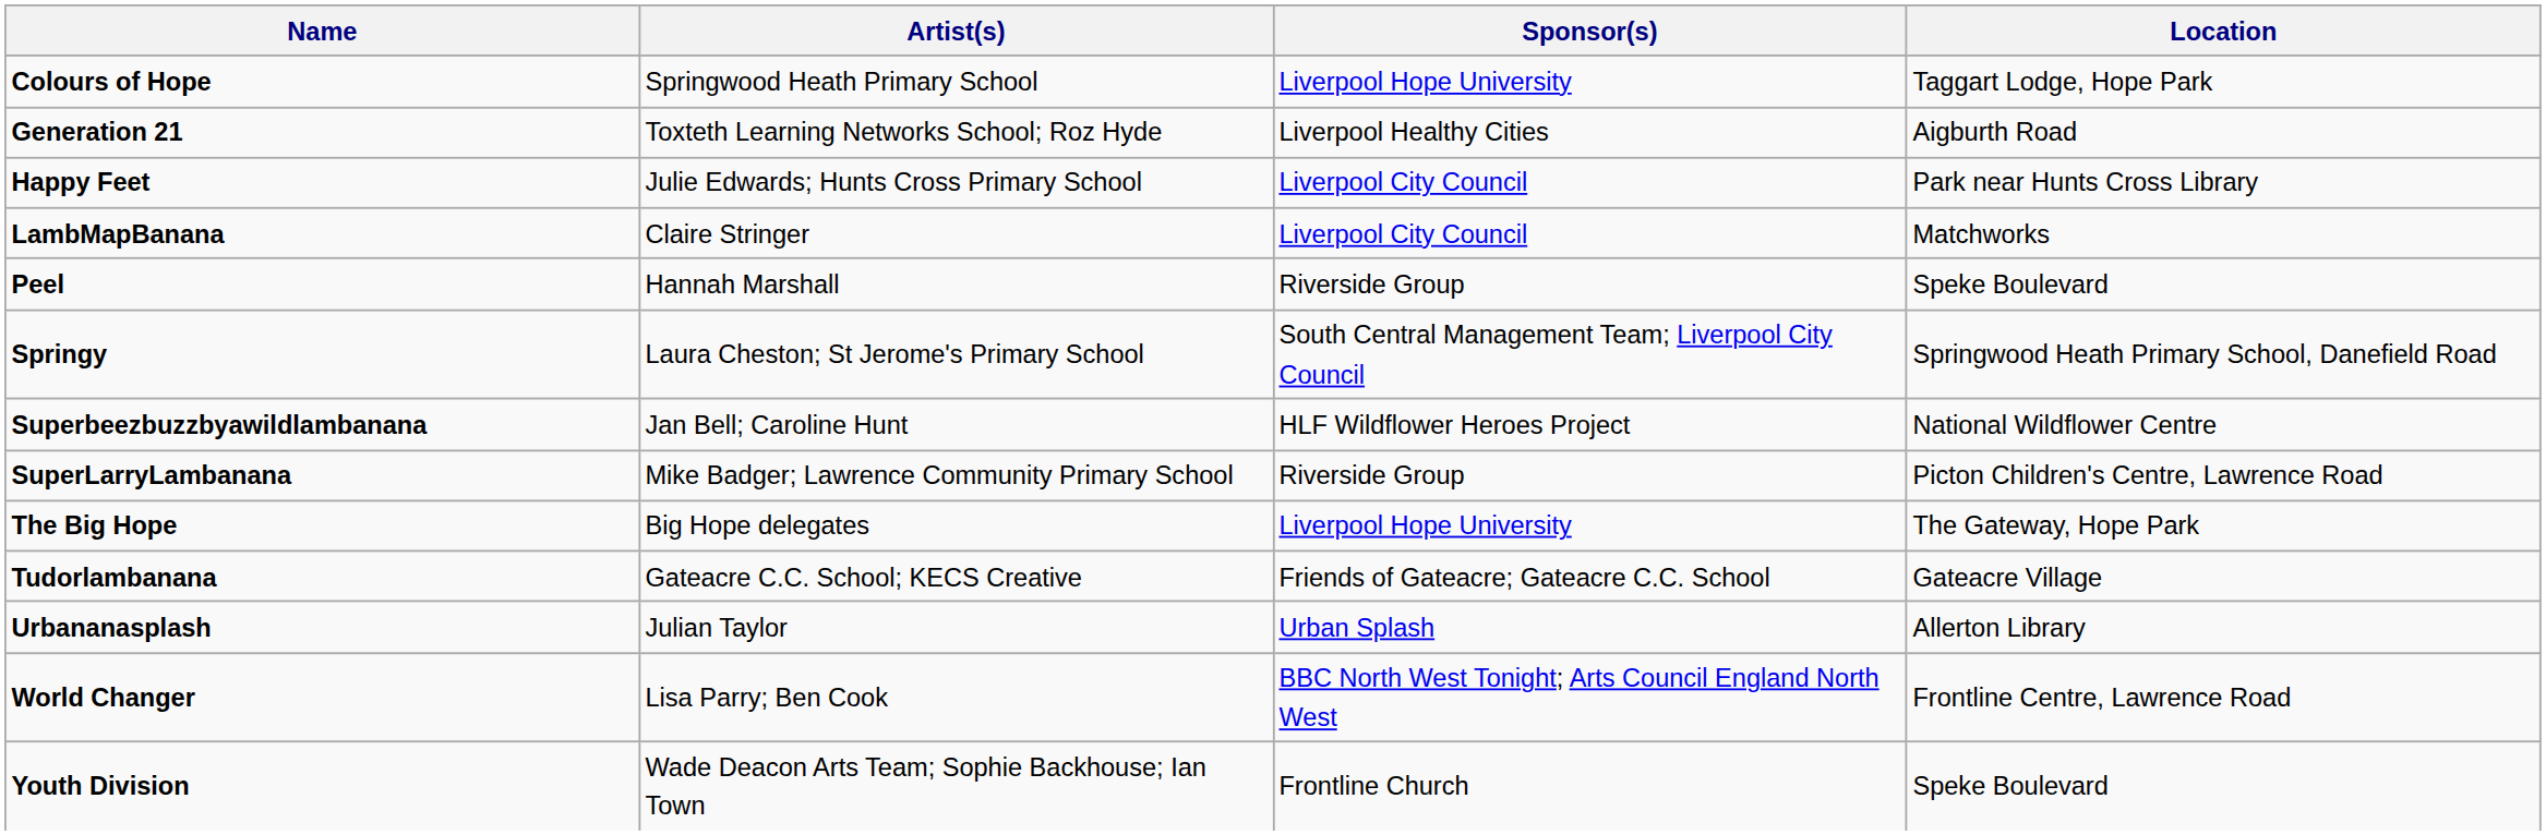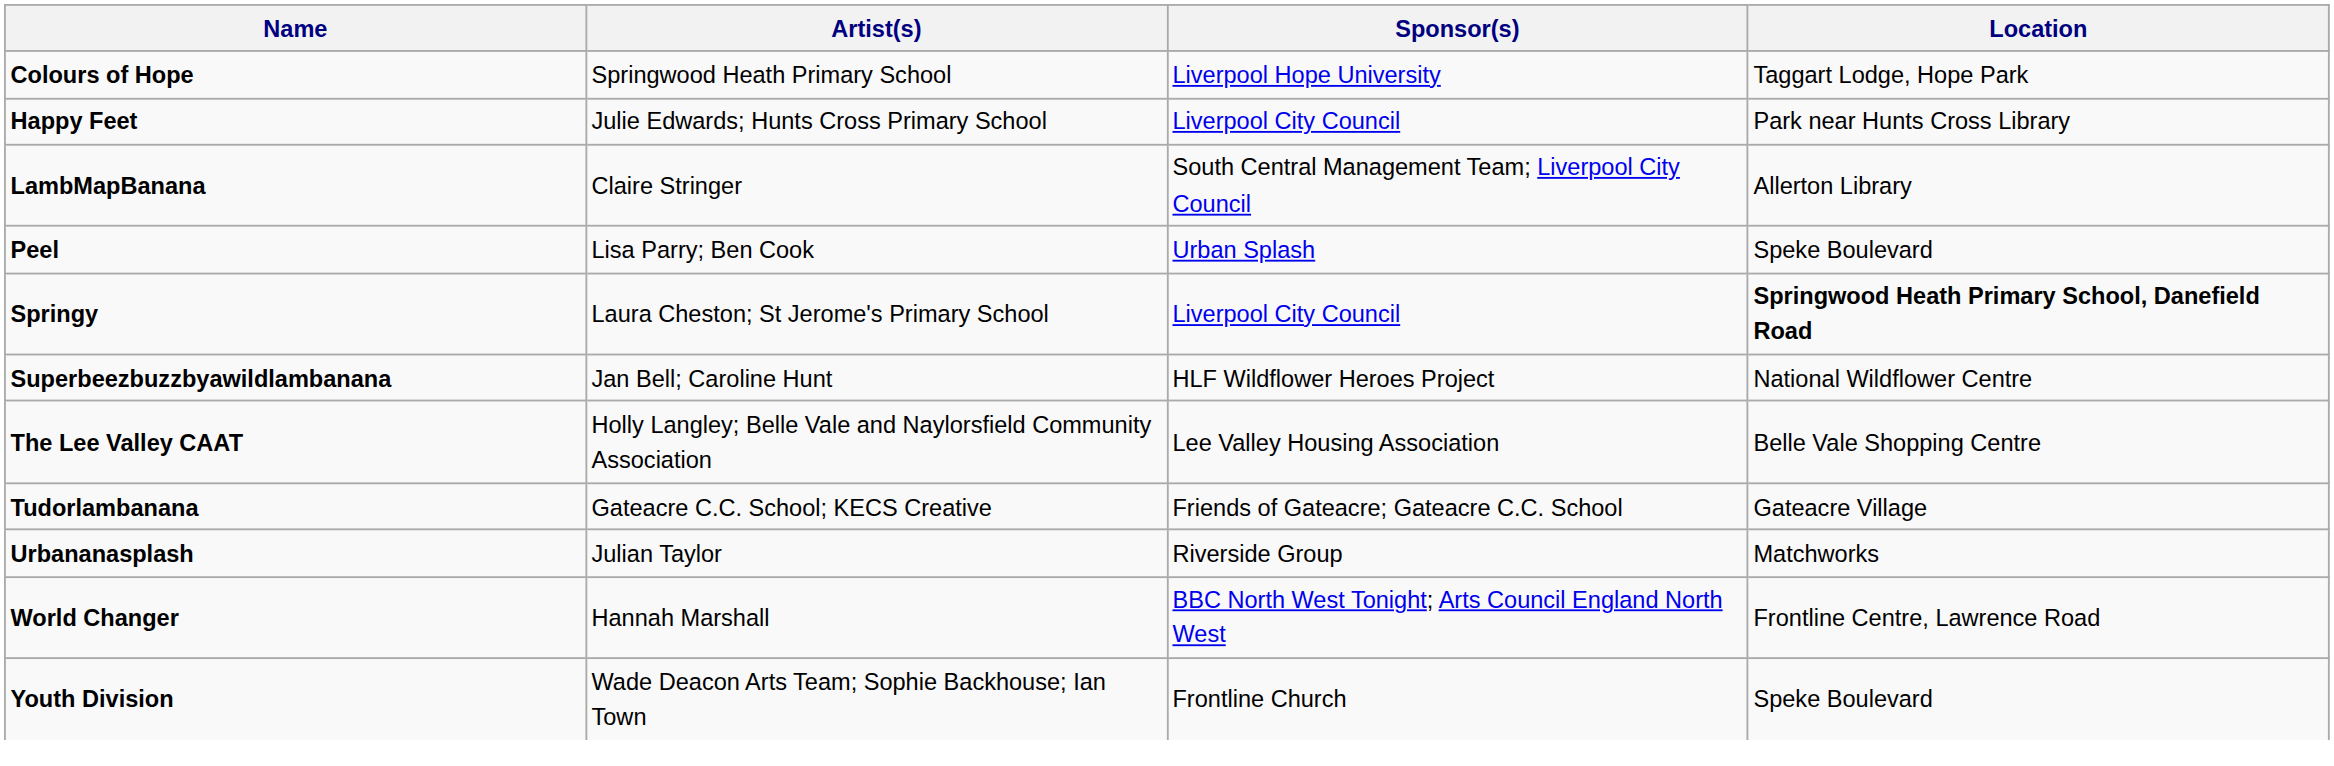 <table class="sortable wikitable" style="font-size:80%;width:100%;border:0px;text-align:left;line-height:150%;">
 <tr>
 <th class="sortable" style="background: #f2f2f2; color: #000080" height="17" width="25%">Name</th>
 <th class="unsortable" style="background: #f2f2f2; color: #000080" height="17" width="25%">Artist(s)</th>
 <th class="unsortable" style="background: #f2f2f2; color: #000080" height="17" width="25%">Sponsor(s)</th>
 <th class="sortable" style="background: #f2f2f2; color: #000080" height="17" width="25%">Location</th>
 </tr>
 <tr>
 <td><strong>Colours of Hope</strong></td>
 <td>Springwood Heath Primary School</td>
 <td><a href='#'>Liverpool Hope University</a></td>
 <td>Taggart Lodge, Hope Park</td>
 </tr>
 <tr>
-<td><strong>Generation 21</strong></td>
-<td>Toxteth Learning Networks School; Roz Hyde</td>
-<td>Liverpool Healthy Cities</td>
-<td>Aigburth Road</td>
-</tr>
-<tr>
 <td><strong>Happy Feet</strong></td>
 <td>Julie Edwards; Hunts Cross Primary School</td>
 <td><a href='#'>Liverpool City Council</a></td>
 <td>Park near Hunts Cross Library</td>
 </tr>
 <tr>
 <td><strong>LambMapBanana</strong></td>
 <td>Claire Stringer</td>
-<td><a href='#'>Liverpool City Council</a></td>
-<td>Matchworks</td>
+<td>South Central Management Team; <a href='#'>Liverpool City Council</a></td>
+<td>Allerton Library</td>
 </tr>
 <tr>
 <td><strong>Peel</strong></td>
-<td>Hannah Marshall</td>
-<td>Riverside Group</td>
+<td>Lisa Parry; Ben Cook</td>
+<td><a href='#'>Urban Splash</a></td>
 <td>Speke Boulevard</td>
 </tr>
 <tr>
 <td><strong>Springy</strong></td>
 <td>Laura Cheston; St Jerome's Primary School</td>
-<td>South Central Management Team; <a href='#'>Liverpool City Council</a></td>
-<td>Springwood Heath Primary School, Danefield Road</td>
+<td><a href='#'>Liverpool City Council</a></td>
+<td><strong>Springwood Heath Primary School, Danefield Road</strong></td>
 </tr>
 <tr>
 <td><strong>Superbeezbuzzbyawildlambanana</strong></td>
 <td>Jan Bell; Caroline Hunt</td>
 <td>HLF Wildflower Heroes Project</td>
 <td>National Wildflower Centre</td>
 </tr>
 <tr>
-<td><strong>SuperLarryLambanana</strong></td>
-<td>Mike Badger; Lawrence Community Primary School</td>
-<td>Riverside Group</td>
-<td>Picton Children's Centre, Lawrence Road</td>
-</tr>
-<tr>
-<td><strong>The Big Hope</strong></td>
-<td>Big Hope delegates</td>
-<td><a href='#'>Liverpool Hope University</a></td>
-<td>The Gateway, Hope Park</td>
+<td><strong>The Lee Valley CAAT</strong></td>
+<td>Holly Langley; Belle Vale and Naylorsfield Community Association</td>
+<td>Lee Valley Housing Association</td>
+<td>Belle Vale Shopping Centre</td>
 </tr>
 <tr>
 <td><strong>Tudorlambanana</strong></td>
 <td>Gateacre C.C. School; KECS Creative</td>
 <td>Friends of Gateacre; Gateacre C.C. School</td>
 <td>Gateacre Village</td>
 </tr>
 <tr>
 <td><strong>Urbananasplash</strong></td>
 <td>Julian Taylor</td>
-<td><a href='#'>Urban Splash</a></td>
-<td>Allerton Library</td>
+<td>Riverside Group</td>
+<td>Matchworks</td>
 </tr>
 <tr>
 <td><strong>World Changer</strong></td>
-<td>Lisa Parry; Ben Cook</td>
+<td>Hannah Marshall</td>
 <td><a href='#'>BBC North West Tonight</a>; <a href='#'>Arts Council England North West</a></td>
 <td>Frontline Centre, Lawrence Road</td>
 </tr>
 <tr>
 <td><strong>Youth Division</strong></td>
 <td>Wade Deacon Arts Team; Sophie Backhouse; Ian Town</td>
 <td>Frontline Church</td>
 <td>Speke Boulevard</td>
 </tr>
 <tr>
 </tr>
 </table>
